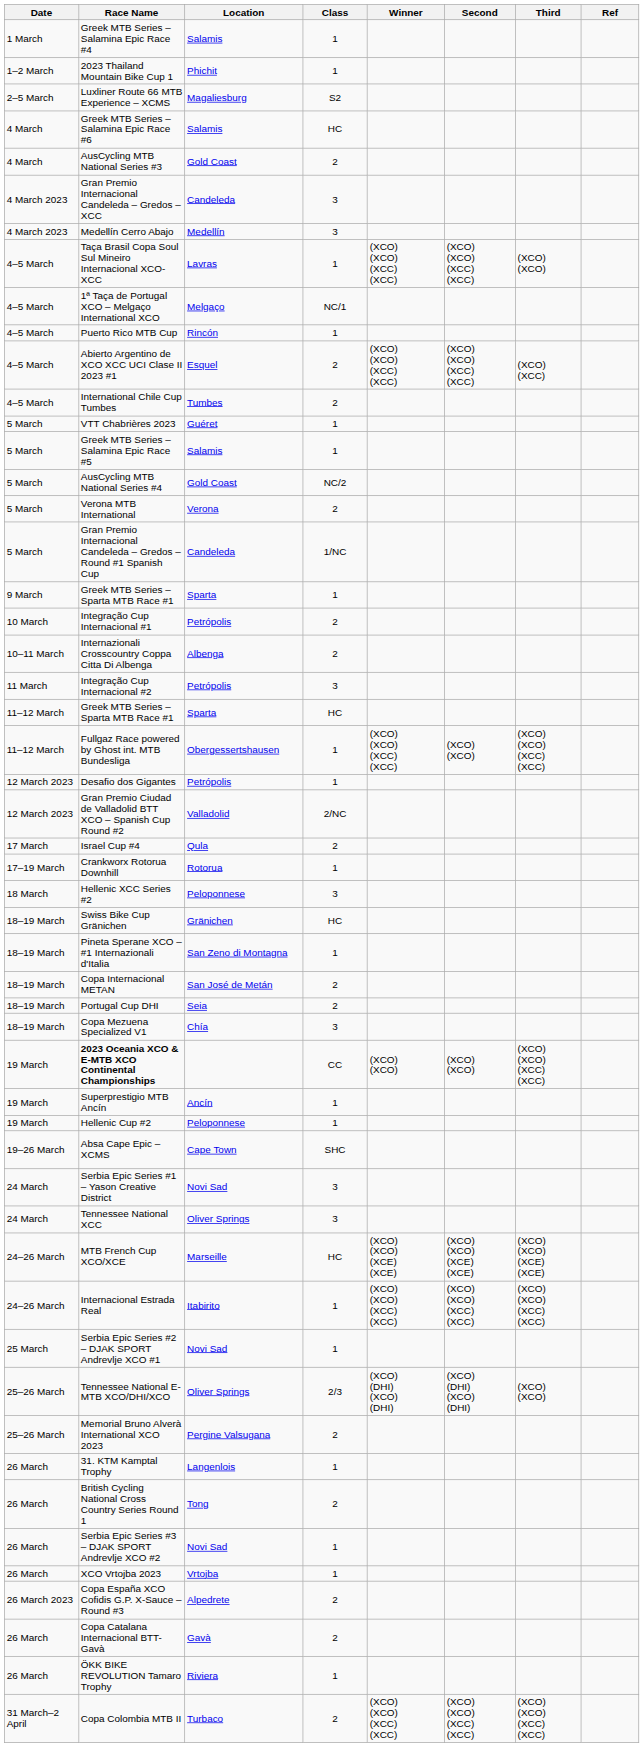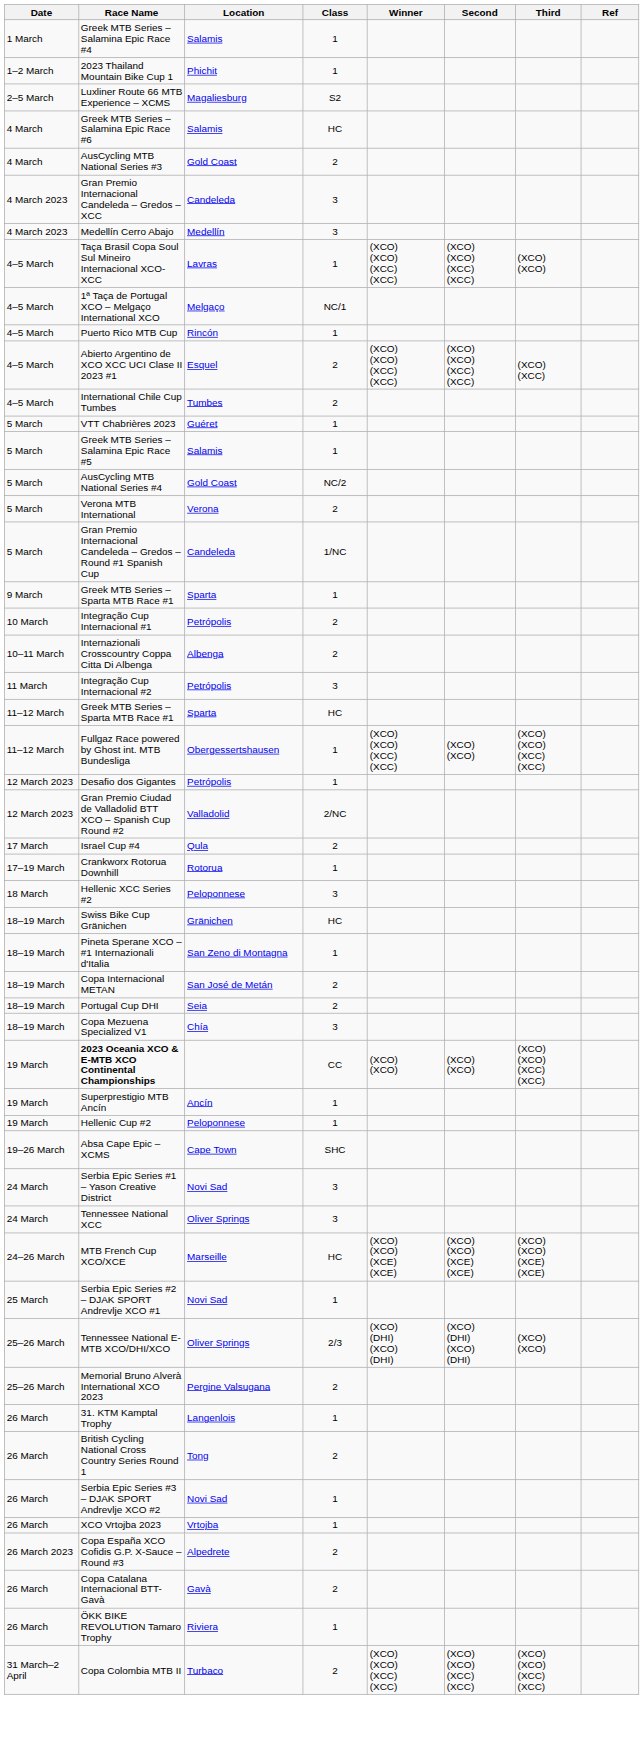 <table class="wikitable sortable" style="font-size:85%;">
 <tr>
 <th style="width:190px;">Date</th>
 <th style="width:210px;">Race Name</th>
 <th style="width:210px;">Location</th>
 <th style="width:170px;">Class</th>
 <th width=200px>Winner</th>
 <th style="width:170px;">Second</th>
 <th style="width:170px;">Third</th>
 <th style="width:170px;">Ref</th>
 </tr>
 <tr>
 <td>1 March</td>
 <td>Greek MTB Series – Salamina Epic Race #4</td>
 <td> <a href='#'>Salamis</a></td>
 <td align=center>1</td>
 <td></td>
 <td></td>
 <td></td>
 <td align=center></td>
 </tr>
 <tr>
 <td>1–2 March</td>
 <td>2023 Thailand Mountain Bike Cup 1</td>
 <td> <a href='#'>Phichit</a></td>
 <td align=center>1</td>
 <td></td>
 <td></td>
 <td></td>
 <td align=center></td>
 </tr>
 <tr>
 <td>2–5 March</td>
 <td>Luxliner Route 66 MTB Experience – XCMS</td>
 <td> <a href='#'>Magaliesburg</a></td>
 <td align=center>S2</td>
 <td></td>
 <td></td>
 <td></td>
 <td align=center></td>
 </tr>
 <tr>
 <td>4 March</td>
 <td>Greek MTB Series – Salamina Epic Race #6</td>
 <td> <a href='#'>Salamis</a></td>
 <td align=center>HC</td>
 <td></td>
 <td></td>
 <td></td>
 <td align=center></td>
 </tr>
 <tr>
 <td>4 March</td>
 <td>AusCycling MTB National Series #3</td>
 <td> <a href='#'>Gold Coast</a></td>
 <td align=center>2</td>
 <td><br></td>
 <td><br></td>
 <td><br></td>
 <td align=center></td>
 </tr>
 <tr>
 <td>4 March 2023</td>
 <td>Gran Premio Internacional Candeleda – Gredos – XCC</td>
 <td> <a href='#'>Candeleda</a></td>
 <td align=center>3</td>
 <td><br></td>
 <td><br></td>
 <td><br></td>
 <td align=center></td>
 </tr>
 <tr>
 <td>4 March 2023</td>
 <td>Medellín Cerro Abajo</td>
 <td> <a href='#'>Medellín</a></td>
 <td align=center>3</td>
 <td><br></td>
 <td><br></td>
 <td><br></td>
 <td align=center></td>
 </tr>
 <tr>
 <td>4–5 March</td>
 <td>Taça Brasil Copa Soul Sul Mineiro Internacional XCO-XCC</td>
 <td> <a href='#'>Lavras</a></td>
 <td align=center>1</td>
 <td> (XCO)<br> (XCO)<br> (XCC)<br> (XCC)</td>
 <td> (XCO)<br> (XCO)<br> (XCC)<br> (XCC)</td>
 <td> (XCO)<br> (XCO)</td>
 <td align=center></td>
 </tr>
 <tr>
 <td>4–5 March</td>
 <td>1ª Taça de Portugal XCO – Melgaço International XCO</td>
 <td> <a href='#'>Melgaço</a></td>
 <td align=center>NC/1</td>
 <td><br></td>
 <td><br></td>
 <td><br></td>
 <td align=center></td>
 </tr>
 <tr>
 <td>4–5 March</td>
 <td>Puerto Rico MTB Cup</td>
 <td> <a href='#'>Rincón</a></td>
 <td align=center>1</td>
 <td><br></td>
 <td><br></td>
 <td><br></td>
 <td align=center></td>
 </tr>
 <tr>
 <td>4–5 March</td>
 <td>Abierto Argentino de XCO XCC UCI Clase II 2023 #1</td>
 <td> <a href='#'>Esquel</a></td>
 <td align=center>2</td>
 <td> (XCO)<br> (XCO)<br> (XCC)<br> (XCC)</td>
 <td> (XCO)<br> (XCO)<br> (XCC)<br> (XCC)</td>
 <td><br> (XCO)<br> (XCC)<br></td>
 <td align=center></td>
 </tr>
 <tr>
 <td>4–5 March</td>
 <td>International Chile Cup Tumbes</td>
 <td> <a href='#'>Tumbes</a></td>
 <td align=center>2</td>
 <td><br></td>
 <td><br></td>
 <td><br></td>
 <td align=center></td>
 </tr>
 <tr>
 <td>5 March</td>
 <td>VTT Chabrières 2023</td>
 <td> <a href='#'>Guéret</a></td>
 <td align=center>1</td>
 <td><br></td>
 <td><br></td>
 <td><br></td>
 <td align=center></td>
 </tr>
 <tr>
 <td>5 March</td>
 <td>Greek MTB Series – Salamina Epic Race #5</td>
 <td> <a href='#'>Salamis</a></td>
 <td align=center>1</td>
 <td><br></td>
 <td><br></td>
 <td><br></td>
 <td align=center></td>
 </tr>
 <tr>
 <td>5 March</td>
 <td>AusCycling MTB National Series #4</td>
 <td> <a href='#'>Gold Coast</a></td>
 <td align=center>NC/2</td>
 <td><br></td>
 <td><br></td>
 <td><br></td>
 <td align=center></td>
 </tr>
 <tr>
 <td>5 March</td>
 <td>Verona MTB International</td>
 <td> <a href='#'>Verona</a></td>
 <td align=center>2</td>
 <td><br></td>
 <td><br></td>
 <td><br></td>
 <td align=center></td>
 </tr>
 <tr>
 <td>5 March</td>
 <td>Gran Premio Internacional Candeleda – Gredos – Round #1 Spanish Cup</td>
 <td> <a href='#'>Candeleda</a></td>
 <td align=center>1/NC</td>
 <td><br></td>
 <td><br></td>
 <td><br></td>
 <td align=center></td>
 </tr>
 <tr>
 <td>9 March</td>
 <td>Greek MTB Series – Sparta MTB Race #1</td>
 <td> <a href='#'>Sparta</a></td>
 <td align=center>1</td>
 <td><br></td>
 <td><br></td>
 <td><br></td>
 <td align=center></td>
 </tr>
 <tr>
 <td>10 March</td>
 <td>Integração Cup Internacional #1</td>
 <td> <a href='#'>Petrópolis</a></td>
 <td align=center>2</td>
 <td><br></td>
 <td><br></td>
 <td><br></td>
 <td align=center></td>
 </tr>
 <tr>
 <td>10–11 March</td>
 <td>Internazionali Crosscountry Coppa Citta Di Albenga</td>
 <td> <a href='#'>Albenga</a></td>
 <td align=center>2</td>
 <td><br></td>
 <td><br></td>
 <td><br></td>
 <td align=center></td>
 </tr>
 <tr>
 <td>11 March</td>
 <td>Integração Cup Internacional #2</td>
 <td> <a href='#'>Petrópolis</a></td>
 <td align=center>3</td>
 <td><br></td>
 <td><br></td>
 <td><br></td>
 <td align=center></td>
 </tr>
 <tr>
 <td>11–12 March</td>
 <td>Greek MTB Series – Sparta MTB Race #1</td>
 <td> <a href='#'>Sparta</a></td>
 <td align=center>HC</td>
 <td><br></td>
 <td><br></td>
 <td><br></td>
 <td align=center></td>
 </tr>
 <tr>
 <td>11–12 March</td>
 <td>Fullgaz Race powered by Ghost int. MTB Bundesliga</td>
 <td> <a href='#'>Obergessertshausen</a></td>
 <td align=center>1</td>
 <td> (XCO)<br> (XCO)<br> (XCC)<br> (XCC)</td>
 <td> (XCO)<br> (XCO)</td>
 <td> (XCO)<br> (XCO)<br> (XCC)<br> (XCC)</td>
 <td align=center></td>
 </tr>
 <tr>
 <td>12 March 2023</td>
 <td>Desafio dos Gigantes</td>
 <td> <a href='#'>Petrópolis</a></td>
 <td align=center>1</td>
 <td><br></td>
 <td><br></td>
 <td><br></td>
 <td align=center></td>
 </tr>
 <tr>
 <td>12 March 2023</td>
 <td>Gran Premio Ciudad de Valladolid BTT XCO – Spanish Cup Round #2</td>
 <td> <a href='#'>Valladolid</a></td>
 <td align=center>2/NC</td>
 <td><br></td>
 <td><br></td>
 <td><br></td>
 <td align=center></td>
 </tr>
 <tr>
 <td>17 March</td>
 <td>Israel Cup #4</td>
 <td> <a href='#'>Qula</a></td>
 <td align=center>2</td>
 <td><br></td>
 <td><br></td>
 <td><br></td>
 <td align=center></td>
 </tr>
 <tr>
 <td>17–19 March</td>
 <td>Crankworx Rotorua Downhill</td>
 <td> <a href='#'>Rotorua</a></td>
 <td align=center>1</td>
 <td><br></td>
 <td><br></td>
 <td><br></td>
 <td align=center></td>
 </tr>
 <tr>
 <td>18 March</td>
 <td>Hellenic XCC Series #2</td>
 <td> <a href='#'>Peloponnese</a></td>
 <td align=center>3</td>
 <td><br></td>
 <td><br></td>
 <td><br></td>
 <td align=center></td>
 </tr>
 <tr>
 <td>18–19 March</td>
 <td>Swiss Bike Cup Gränichen</td>
 <td> <a href='#'>Gränichen</a></td>
 <td align=center>HC</td>
 <td><br></td>
 <td><br></td>
 <td><br></td>
 <td align=center></td>
 </tr>
 <tr>
 <td>18–19 March</td>
 <td>Pineta Sperane XCO – #1 Internazionali d'Italia</td>
 <td> <a href='#'>San Zeno di Montagna</a></td>
 <td align=center>1</td>
 <td><br></td>
 <td><br></td>
 <td><br></td>
 <td align=center></td>
 </tr>
 <tr>
 <td>18–19 March</td>
 <td>Copa Internacional METAN</td>
 <td> <a href='#'>San José de Metán</a></td>
 <td align=center>2</td>
 <td><br></td>
 <td><br></td>
 <td><br></td>
 <td align=center></td>
 </tr>
 <tr>
 <td>18–19 March</td>
 <td>Portugal Cup DHI</td>
 <td> <a href='#'>Seia</a></td>
 <td align=center>2</td>
 <td><br></td>
 <td><br></td>
 <td><br></td>
 <td align=center></td>
 </tr>
 <tr>
 <td>18–19 March</td>
 <td>Copa Mezuena Specialized V1</td>
 <td> <a href='#'>Chía</a></td>
 <td align=center>3</td>
 <td><br></td>
 <td><br></td>
 <td><br></td>
 <td align=center></td>
 </tr>
 <tr>
 <td>19 March</td>
 <td><strong>2023 Oceania XCO & E-MTB XCO Continental Championships</strong></td>
 <td></td>
 <td align=center>CC</td>
 <td> (XCO)<br> (XCO)</td>
 <td> (XCO)<br> (XCO)</td>
 <td> (XCO)<br> (XCO)<br> (XCC)<br> (XCC)</td>
 <td align=center></td>
 </tr>
 <tr>
 <td>19 March</td>
 <td>Superprestigio MTB Ancín</td>
 <td> <a href='#'>Ancín</a></td>
 <td align=center>1</td>
 <td><br></td>
 <td><br></td>
 <td><br></td>
 <td align=center></td>
 </tr>
 <tr>
 <td>19 March</td>
 <td>Hellenic Cup #2</td>
 <td> <a href='#'>Peloponnese</a></td>
 <td align=center>1</td>
 <td><br></td>
 <td><br></td>
 <td><br></td>
 <td align=center></td>
 </tr>
 <tr>
 <td>19–26 March</td>
 <td>Absa Cape Epic – XCMS</td>
 <td> <a href='#'>Cape Town</a></td>
 <td align=center>SHC</td>
 <td><br><br><br></td>
 <td><br><br><br></td>
 <td><br><br><br></td>
 <td align=center></td>
 </tr>
 <tr>
 <td>24 March</td>
 <td>Serbia Epic Series #1 – Yason Creative District</td>
 <td> <a href='#'>Novi Sad</a></td>
 <td align=center>3</td>
 <td><br></td>
 <td><br></td>
 <td><br></td>
 <td align=center></td>
 </tr>
 <tr>
 <td>24 March</td>
 <td>Tennessee National XCC</td>
 <td> <a href='#'>Oliver Springs</a></td>
 <td align=center>3</td>
 <td><br></td>
 <td><br></td>
 <td><br></td>
 <td align=center></td>
 </tr>
 <tr>
 <td>24–26 March</td>
 <td>MTB French Cup XCO/XCE</td>
 <td> <a href='#'>Marseille</a></td>
 <td align=center>HC</td>
 <td> (XCO)<br> (XCO)<br> (XCE)<br> (XCE)</td>
 <td> (XCO)<br> (XCO)<br> (XCE)<br> (XCE)</td>
 <td> (XCO)<br> (XCO)<br> (XCE)<br> (XCE)</td>
 <td align=center></td>
 </tr>
 <tr>
-<td>24–26 March</td>
-<td>Internacional Estrada Real</td>
-<td> <a href='#'>Itabirito</a></td>
-<td align=center>1</td>
-<td> (XCO)<br> (XCO)<br> (XCC)<br> (XCC)</td>
-<td> (XCO)<br> (XCO)<br> (XCC)<br> (XCC)</td>
-<td> (XCO)<br> (XCO)<br> (XCC)<br> (XCC)</td>
-<td align=center></td>
-</tr>
-<tr>
 <td>25 March</td>
 <td>Serbia Epic Series #2 – DJAK SPORT Andrevlje XCO #1</td>
 <td> <a href='#'>Novi Sad</a></td>
 <td align=center>1</td>
 <td><br></td>
 <td><br></td>
 <td><br></td>
 <td align=center></td>
 </tr>
 <tr>
 <td>25–26 March</td>
 <td>Tennessee National E-MTB XCO/DHI/XCO</td>
 <td> <a href='#'>Oliver Springs</a></td>
 <td align=center>2/3</td>
 <td> (XCO)<br> (DHI)<br> (XCO)<br> (DHI)</td>
 <td> (XCO)<br> (DHI)<br> (XCO)<br> (DHI)</td>
 <td> (XCO)<br> (XCO)</td>
 <td align=center></td>
 </tr>
 <tr>
 <td>25–26 March</td>
 <td>Memorial Bruno Alverà International XCO 2023</td>
 <td> <a href='#'>Pergine Valsugana</a></td>
 <td align=center>2</td>
 <td><br></td>
 <td><br></td>
 <td><br></td>
 <td align=center></td>
 </tr>
 <tr>
 <td>26 March</td>
 <td>31. KTM Kamptal Trophy</td>
 <td> <a href='#'>Langenlois</a></td>
 <td align=center>1</td>
 <td><br></td>
 <td><br></td>
 <td><br></td>
 <td align=center></td>
 </tr>
 <tr>
 <td>26 March</td>
 <td>British Cycling National Cross Country Series Round 1</td>
 <td> <a href='#'>Tong</a></td>
 <td align=center>2</td>
 <td><br></td>
 <td><br></td>
 <td><br></td>
 <td align=center></td>
 </tr>
 <tr>
 <td>26 March</td>
 <td>Serbia Epic Series #3 – DJAK SPORT Andrevlje XCO #2</td>
 <td> <a href='#'>Novi Sad</a></td>
 <td align=center>1</td>
 <td><br></td>
 <td><br></td>
 <td><br></td>
 <td align=center></td>
 </tr>
 <tr>
 <td>26 March</td>
 <td>XCO Vrtojba 2023</td>
 <td> <a href='#'>Vrtojba</a></td>
 <td align=center>1</td>
 <td><br></td>
 <td><br></td>
 <td><br></td>
 <td align=center></td>
 </tr>
 <tr>
 <td>26 March 2023</td>
 <td>Copa España XCO Cofidis G.P. X-Sauce – Round #3</td>
 <td> <a href='#'>Alpedrete</a></td>
 <td align=center>2</td>
 <td><br></td>
 <td><br></td>
 <td><br></td>
 <td align=center></td>
 </tr>
 <tr>
 <td>26 March</td>
 <td>Copa Catalana Internacional BTT- Gavà</td>
 <td> <a href='#'>Gavà</a></td>
 <td align=center>2</td>
 <td><br></td>
 <td><br></td>
 <td><br></td>
 <td align=center></td>
 </tr>
 <tr>
 <td>26 March</td>
 <td>ÖKK BIKE REVOLUTION Tamaro Trophy</td>
 <td> <a href='#'>Riviera</a></td>
 <td align=center>1</td>
 <td><br></td>
 <td><br></td>
 <td><br></td>
 <td align=center></td>
 </tr>
 <tr>
 <td>31 March–2 April</td>
 <td>Copa Colombia MTB II</td>
 <td> <a href='#'>Turbaco</a></td>
 <td align=center>2</td>
 <td> (XCO)<br> (XCO)<br> (XCC)<br> (XCC)</td>
 <td> (XCO)<br> (XCO)<br> (XCC)<br> (XCC)</td>
 <td> (XCO)<br> (XCO)<br> (XCC)<br> (XCC)</td>
 <td align=center></td>
 </tr>
 </table>
